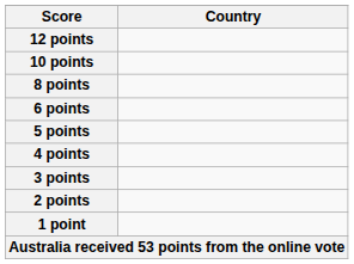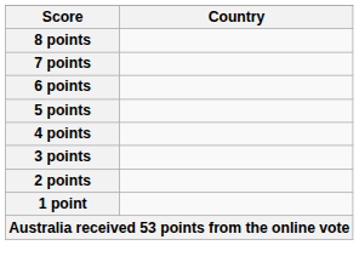 <table class="wikitable">
 <tr>
 </tr>
 <tr>
 <th scope="col" width="33%">Score</th>
 <th scope="col">Country</th>
 </tr>
 <tr>
-<th scope="row">12 points</th>
+<th scope="row">8 points</th>
 <td></td>
 </tr>
 <tr>
-<th scope="row">10 points</th>
-<td></td>
-</tr>
-<tr>
-<th scope="row">8 points</th>
+<th scope="row">7 points</th>
 <td></td>
 </tr>
 <tr>
 <th scope="row">6 points</th>
 <td></td>
 </tr>
 <tr>
 <th scope="row">5 points</th>
 <td></td>
 </tr>
 <tr>
 <th scope="row">4 points</th>
 <td></td>
 </tr>
 <tr>
 <th scope="row">3 points</th>
 <td></td>
 </tr>
 <tr>
 <th scope="row">2 points</th>
 <td></td>
 </tr>
 <tr>
 <th scope="row">1 point</th>
 <td></td>
 </tr>
 <tr>
 <th colspan="2">Australia received 53 points from the online vote</th>
 </tr>
 </table>
